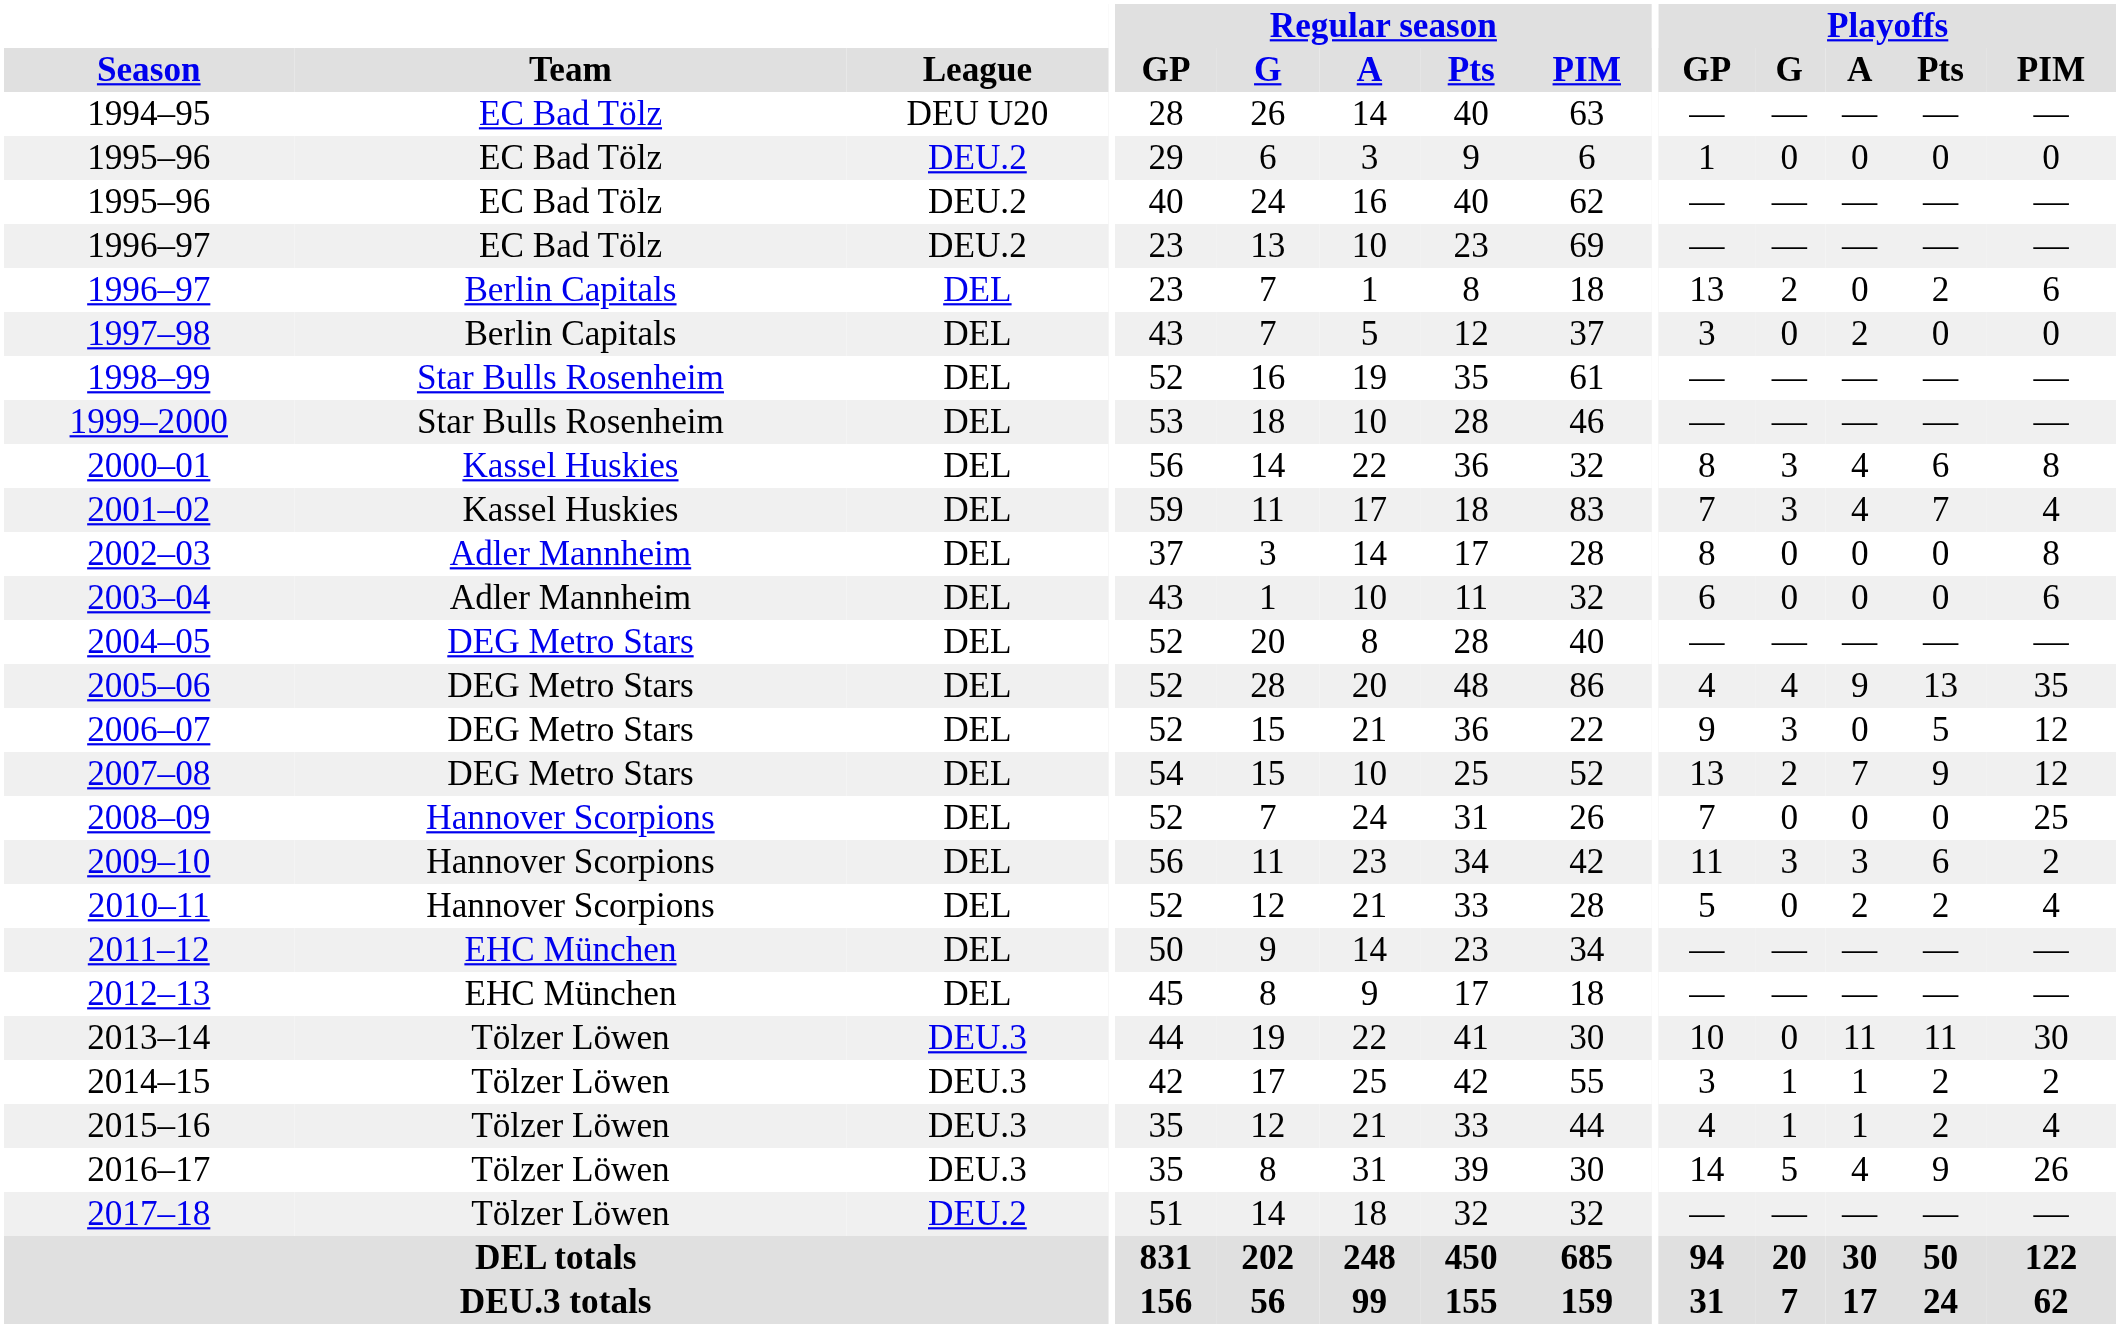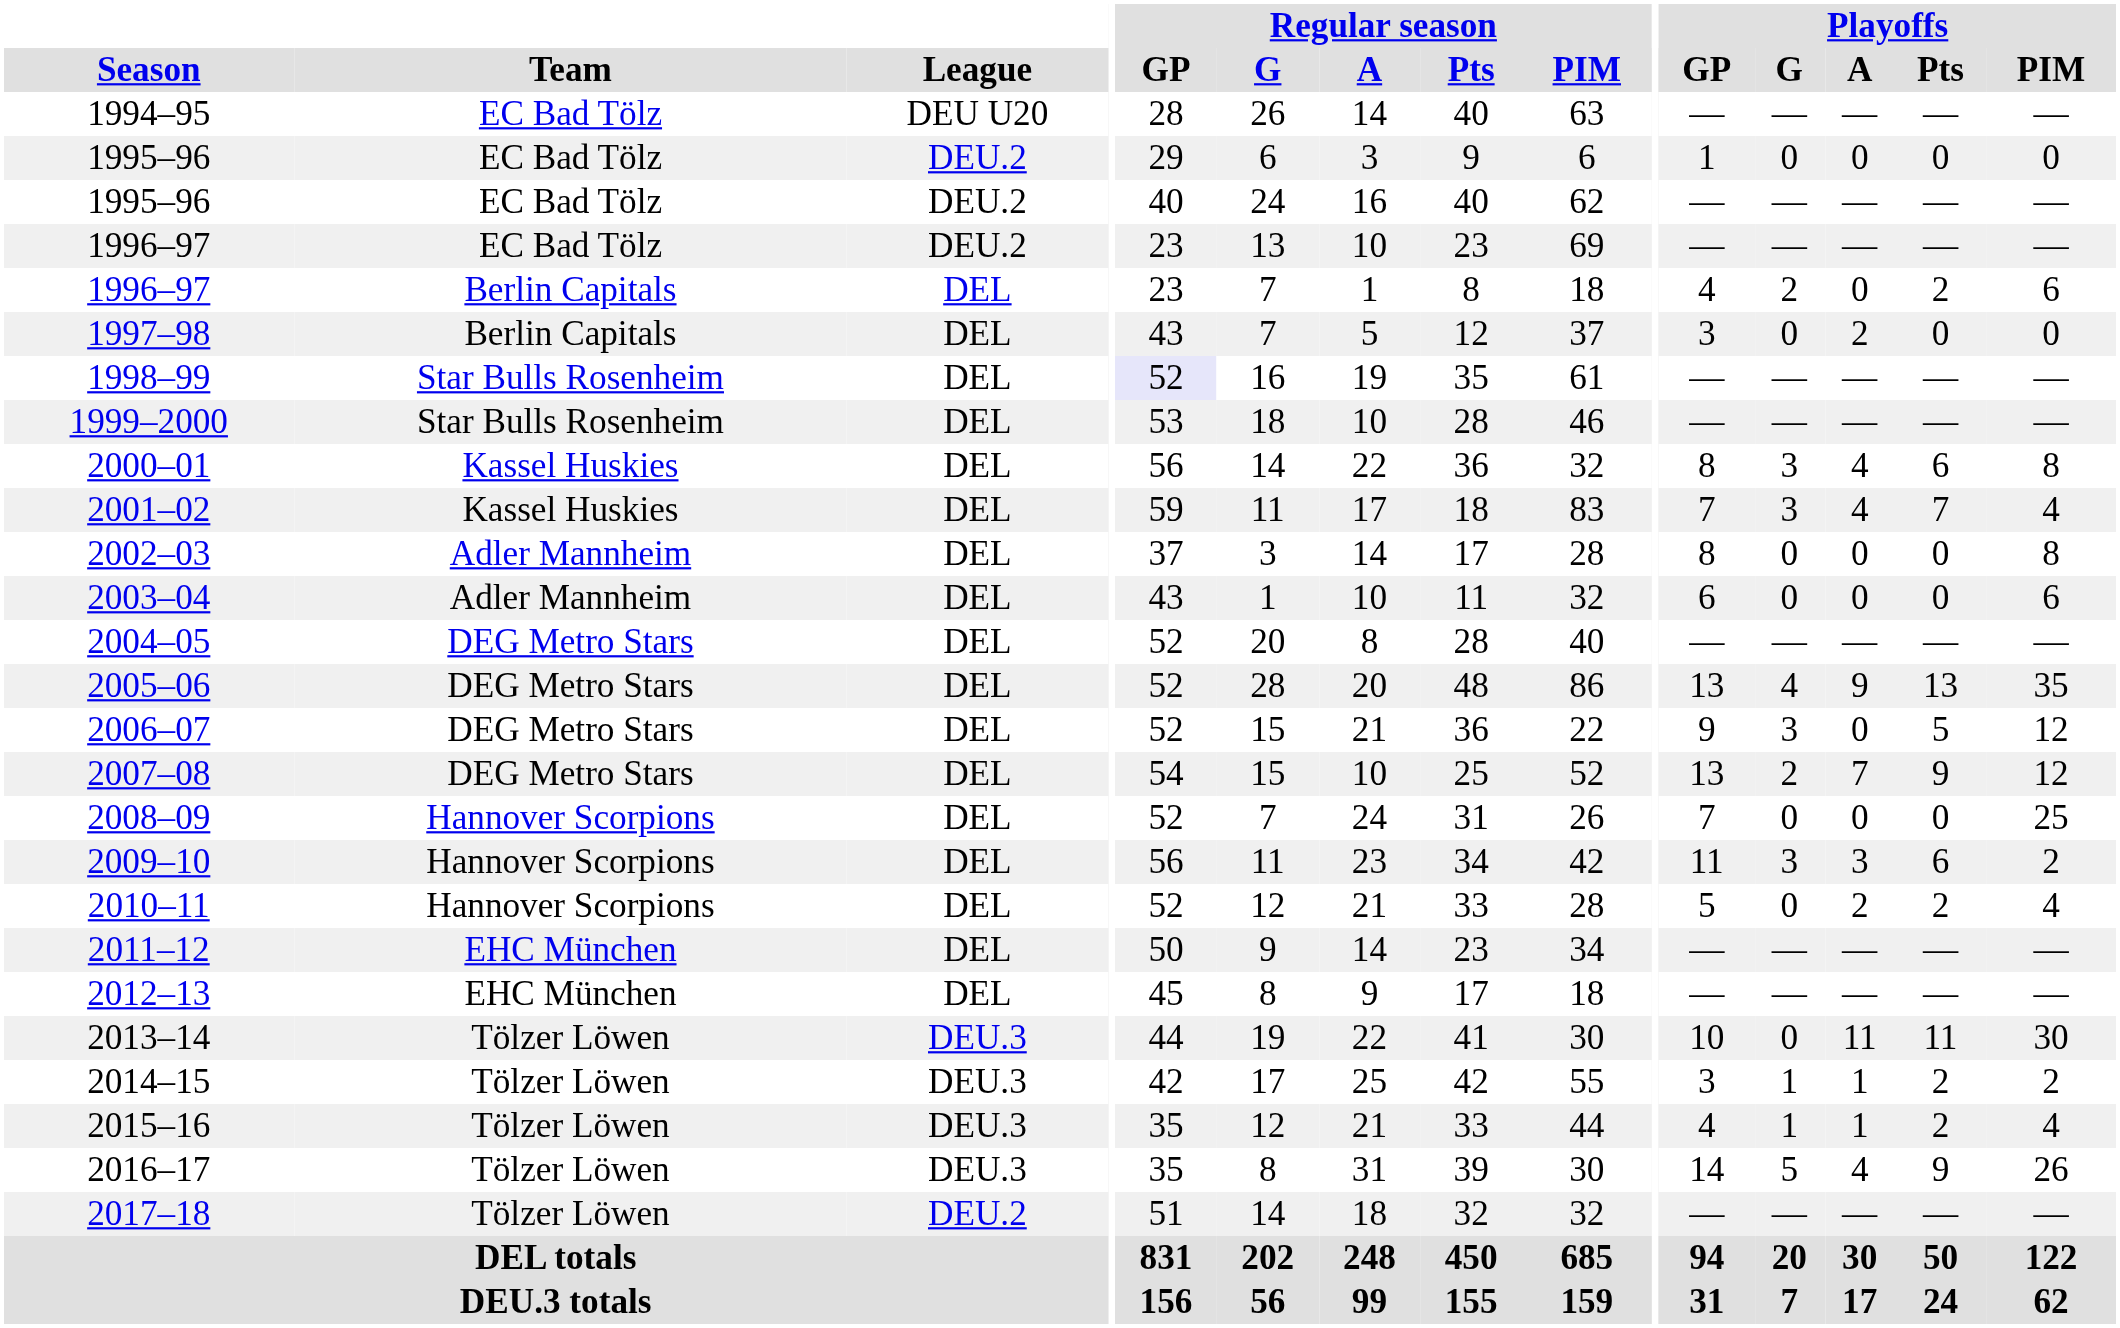 <table border="0" cellpadding="1" cellspacing="0" style="text-align:center; width:60em">
 <tr bgcolor="#e0e0e0">
 <th colspan="3" bgcolor="#ffffff"></th>
 <th rowspan="99" bgcolor="#ffffff"></th>
 <th colspan="5"><a href='#'>Regular season</a></th>
 <th rowspan="99" bgcolor="#ffffff"></th>
 <th colspan="5"><a href='#'>Playoffs</a></th>
 </tr>
 <tr bgcolor="#e0e0e0">
 <th><a href='#'>Season</a></th>
 <th>Team</th>
 <th>League</th>
 <th>GP</th>
 <th><a href='#'>G</a></th>
 <th><a href='#'>A</a></th>
 <th><a href='#'>Pts</a></th>
 <th><a href='#'>PIM</a></th>
 <th>GP</th>
 <th>G</th>
 <th>A</th>
 <th>Pts</th>
 <th>PIM</th>
 </tr>
 <tr>
 <td>1994–95</td>
 <td><a href='#'>EC Bad Tölz</a></td>
 <td>DEU U20</td>
 <td>28</td>
 <td>26</td>
 <td>14</td>
 <td>40</td>
 <td>63</td>
 <td>—</td>
 <td>—</td>
 <td>—</td>
 <td>—</td>
 <td>—</td>
 </tr>
 <tr bgcolor="#f0f0f0">
 <td>1995–96</td>
 <td>EC Bad Tölz</td>
 <td><a href='#'>DEU.2</a></td>
 <td>29</td>
 <td>6</td>
 <td>3</td>
 <td>9</td>
 <td>6</td>
 <td>1</td>
 <td>0</td>
 <td>0</td>
 <td>0</td>
 <td>0</td>
 </tr>
 <tr>
 <td>1995–96</td>
 <td>EC Bad Tölz</td>
 <td>DEU.2</td>
 <td>40</td>
 <td>24</td>
 <td>16</td>
 <td>40</td>
 <td>62</td>
 <td>—</td>
 <td>—</td>
 <td>—</td>
 <td>—</td>
 <td>—</td>
 </tr>
 <tr bgcolor="#f0f0f0">
 <td>1996–97</td>
 <td>EC Bad Tölz</td>
 <td>DEU.2</td>
 <td>23</td>
 <td>13</td>
 <td>10</td>
 <td>23</td>
 <td>69</td>
 <td>—</td>
 <td>—</td>
 <td>—</td>
 <td>—</td>
 <td>—</td>
 </tr>
 <tr>
 <td><a href='#'>1996–97</a></td>
 <td><a href='#'>Berlin Capitals</a></td>
 <td><a href='#'>DEL</a></td>
 <td>23</td>
 <td>7</td>
 <td>1</td>
 <td>8</td>
 <td>18</td>
-<td>13</td>
+<td>4</td>
 <td>2</td>
 <td>0</td>
 <td>2</td>
 <td>6</td>
 </tr>
 <tr bgcolor="#f0f0f0">
 <td><a href='#'>1997–98</a></td>
 <td>Berlin Capitals</td>
 <td>DEL</td>
 <td>43</td>
 <td>7</td>
 <td>5</td>
 <td>12</td>
 <td>37</td>
 <td>3</td>
 <td>0</td>
 <td>2</td>
 <td>0</td>
 <td>0</td>
 </tr>
 <tr>
 <td><a href='#'>1998–99</a></td>
 <td><a href='#'>Star Bulls Rosenheim</a></td>
 <td>DEL</td>
-<td>52</td>
+<td style="background: lavender;">52</td>
 <td>16</td>
 <td>19</td>
 <td>35</td>
 <td>61</td>
 <td>—</td>
 <td>—</td>
 <td>—</td>
 <td>—</td>
 <td>—</td>
 </tr>
 <tr bgcolor="#f0f0f0">
 <td><a href='#'>1999–2000</a></td>
 <td>Star Bulls Rosenheim</td>
 <td>DEL</td>
 <td>53</td>
 <td>18</td>
 <td>10</td>
 <td>28</td>
 <td>46</td>
 <td>—</td>
 <td>—</td>
 <td>—</td>
 <td>—</td>
 <td>—</td>
 </tr>
 <tr>
 <td><a href='#'>2000–01</a></td>
 <td><a href='#'>Kassel Huskies</a></td>
 <td>DEL</td>
 <td>56</td>
 <td>14</td>
 <td>22</td>
 <td>36</td>
 <td>32</td>
 <td>8</td>
 <td>3</td>
 <td>4</td>
 <td>6</td>
 <td>8</td>
 </tr>
 <tr bgcolor="#f0f0f0">
 <td><a href='#'>2001–02</a></td>
 <td>Kassel Huskies</td>
 <td>DEL</td>
 <td>59</td>
 <td>11</td>
 <td>17</td>
 <td>18</td>
 <td>83</td>
 <td>7</td>
 <td>3</td>
 <td>4</td>
 <td>7</td>
 <td>4</td>
 </tr>
 <tr>
 <td><a href='#'>2002–03</a></td>
 <td><a href='#'>Adler Mannheim</a></td>
 <td>DEL</td>
 <td>37</td>
 <td>3</td>
 <td>14</td>
 <td>17</td>
 <td>28</td>
 <td>8</td>
 <td>0</td>
 <td>0</td>
 <td>0</td>
 <td>8</td>
 </tr>
 <tr bgcolor="#f0f0f0">
 <td><a href='#'>2003–04</a></td>
 <td>Adler Mannheim</td>
 <td>DEL</td>
 <td>43</td>
 <td>1</td>
 <td>10</td>
 <td>11</td>
 <td>32</td>
 <td>6</td>
 <td>0</td>
 <td>0</td>
 <td>0</td>
 <td>6</td>
 </tr>
 <tr>
 <td><a href='#'>2004–05</a></td>
 <td><a href='#'>DEG Metro Stars</a></td>
 <td>DEL</td>
 <td>52</td>
 <td>20</td>
 <td>8</td>
 <td>28</td>
 <td>40</td>
 <td>—</td>
 <td>—</td>
 <td>—</td>
 <td>—</td>
 <td>—</td>
 </tr>
 <tr bgcolor="#f0f0f0">
 <td><a href='#'>2005–06</a></td>
 <td>DEG Metro Stars</td>
 <td>DEL</td>
 <td>52</td>
 <td>28</td>
 <td>20</td>
 <td>48</td>
 <td>86</td>
-<td>4</td>
+<td>13</td>
 <td>4</td>
 <td>9</td>
 <td>13</td>
 <td>35</td>
 </tr>
 <tr>
 <td><a href='#'>2006–07</a></td>
 <td>DEG Metro Stars</td>
 <td>DEL</td>
 <td>52</td>
 <td>15</td>
 <td>21</td>
 <td>36</td>
 <td>22</td>
 <td>9</td>
 <td>3</td>
 <td>0</td>
 <td>5</td>
 <td>12</td>
 </tr>
 <tr bgcolor="#f0f0f0">
 <td><a href='#'>2007–08</a></td>
 <td>DEG Metro Stars</td>
 <td>DEL</td>
 <td>54</td>
 <td>15</td>
 <td>10</td>
 <td>25</td>
 <td>52</td>
 <td>13</td>
 <td>2</td>
 <td>7</td>
 <td>9</td>
 <td>12</td>
 </tr>
 <tr>
 <td><a href='#'>2008–09</a></td>
 <td><a href='#'>Hannover Scorpions</a></td>
 <td>DEL</td>
 <td>52</td>
 <td>7</td>
 <td>24</td>
 <td>31</td>
 <td>26</td>
 <td>7</td>
 <td>0</td>
 <td>0</td>
 <td>0</td>
 <td>25</td>
 </tr>
 <tr bgcolor="#f0f0f0">
 <td><a href='#'>2009–10</a></td>
 <td>Hannover Scorpions</td>
 <td>DEL</td>
 <td>56</td>
 <td>11</td>
 <td>23</td>
 <td>34</td>
 <td>42</td>
 <td>11</td>
 <td>3</td>
 <td>3</td>
 <td>6</td>
 <td>2</td>
 </tr>
 <tr>
 <td><a href='#'>2010–11</a></td>
 <td>Hannover Scorpions</td>
 <td>DEL</td>
 <td>52</td>
 <td>12</td>
 <td>21</td>
 <td>33</td>
 <td>28</td>
 <td>5</td>
 <td>0</td>
 <td>2</td>
 <td>2</td>
 <td>4</td>
 </tr>
 <tr bgcolor="#f0f0f0">
 <td><a href='#'>2011–12</a></td>
 <td><a href='#'>EHC München</a></td>
 <td>DEL</td>
 <td>50</td>
 <td>9</td>
 <td>14</td>
 <td>23</td>
 <td>34</td>
 <td>—</td>
 <td>—</td>
 <td>—</td>
 <td>—</td>
 <td>—</td>
 </tr>
 <tr>
 <td><a href='#'>2012–13</a></td>
 <td>EHC München</td>
 <td>DEL</td>
 <td>45</td>
 <td>8</td>
 <td>9</td>
 <td>17</td>
 <td>18</td>
 <td>—</td>
 <td>—</td>
 <td>—</td>
 <td>—</td>
 <td>—</td>
 </tr>
 <tr bgcolor="#f0f0f0">
 <td>2013–14</td>
 <td>Tölzer Löwen</td>
 <td><a href='#'>DEU.3</a></td>
 <td>44</td>
 <td>19</td>
 <td>22</td>
 <td>41</td>
 <td>30</td>
 <td>10</td>
 <td>0</td>
 <td>11</td>
 <td>11</td>
 <td>30</td>
 </tr>
 <tr>
 <td>2014–15</td>
 <td>Tölzer Löwen</td>
 <td>DEU.3</td>
 <td>42</td>
 <td>17</td>
 <td>25</td>
 <td>42</td>
 <td>55</td>
 <td>3</td>
 <td>1</td>
 <td>1</td>
 <td>2</td>
 <td>2</td>
 </tr>
 <tr bgcolor="#f0f0f0">
 <td>2015–16</td>
 <td>Tölzer Löwen</td>
 <td>DEU.3</td>
 <td>35</td>
 <td>12</td>
 <td>21</td>
 <td>33</td>
 <td>44</td>
 <td>4</td>
 <td>1</td>
 <td>1</td>
 <td>2</td>
 <td>4</td>
 </tr>
 <tr>
 <td>2016–17</td>
 <td>Tölzer Löwen</td>
 <td>DEU.3</td>
 <td>35</td>
 <td>8</td>
 <td>31</td>
 <td>39</td>
 <td>30</td>
 <td>14</td>
 <td>5</td>
 <td>4</td>
 <td>9</td>
 <td>26</td>
 </tr>
 <tr bgcolor="#f0f0f0">
 <td><a href='#'>2017–18</a></td>
 <td>Tölzer Löwen</td>
 <td><a href='#'>DEU.2</a></td>
 <td>51</td>
 <td>14</td>
 <td>18</td>
 <td>32</td>
 <td>32</td>
 <td>—</td>
 <td>—</td>
 <td>—</td>
 <td>—</td>
 <td>—</td>
 </tr>
 <tr bgcolor="#e0e0e0">
 <th colspan="3">DEL totals</th>
 <th>831</th>
 <th>202</th>
 <th>248</th>
 <th>450</th>
 <th>685</th>
 <th>94</th>
 <th>20</th>
 <th>30</th>
 <th>50</th>
 <th>122</th>
 </tr>
 <tr bgcolor="#e0e0e0">
 <th colspan="3">DEU.3 totals</th>
 <th>156</th>
 <th>56</th>
 <th>99</th>
 <th>155</th>
 <th>159</th>
 <th>31</th>
 <th>7</th>
 <th>17</th>
 <th>24</th>
 <th>62</th>
 </tr>
 </table>
